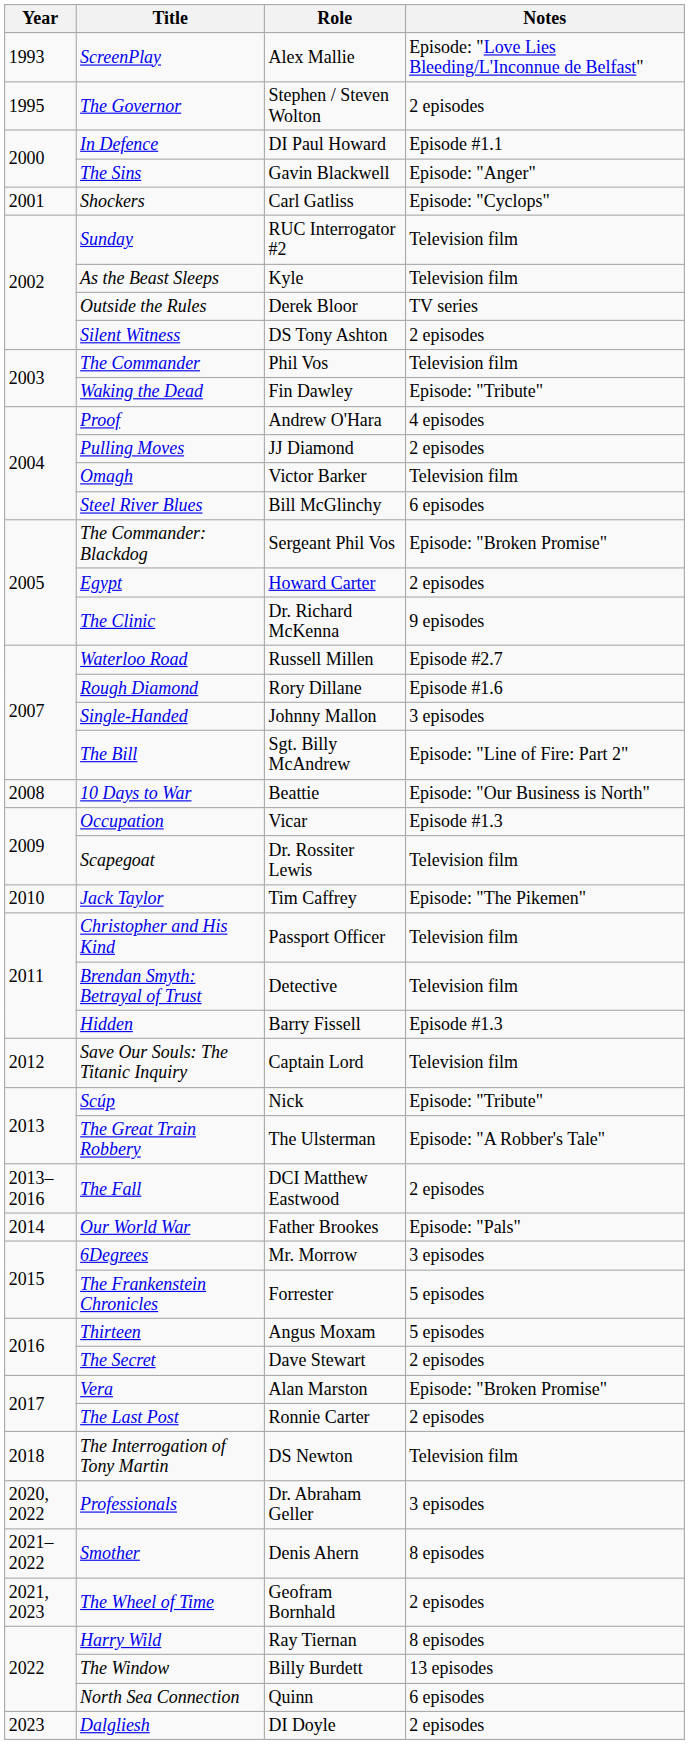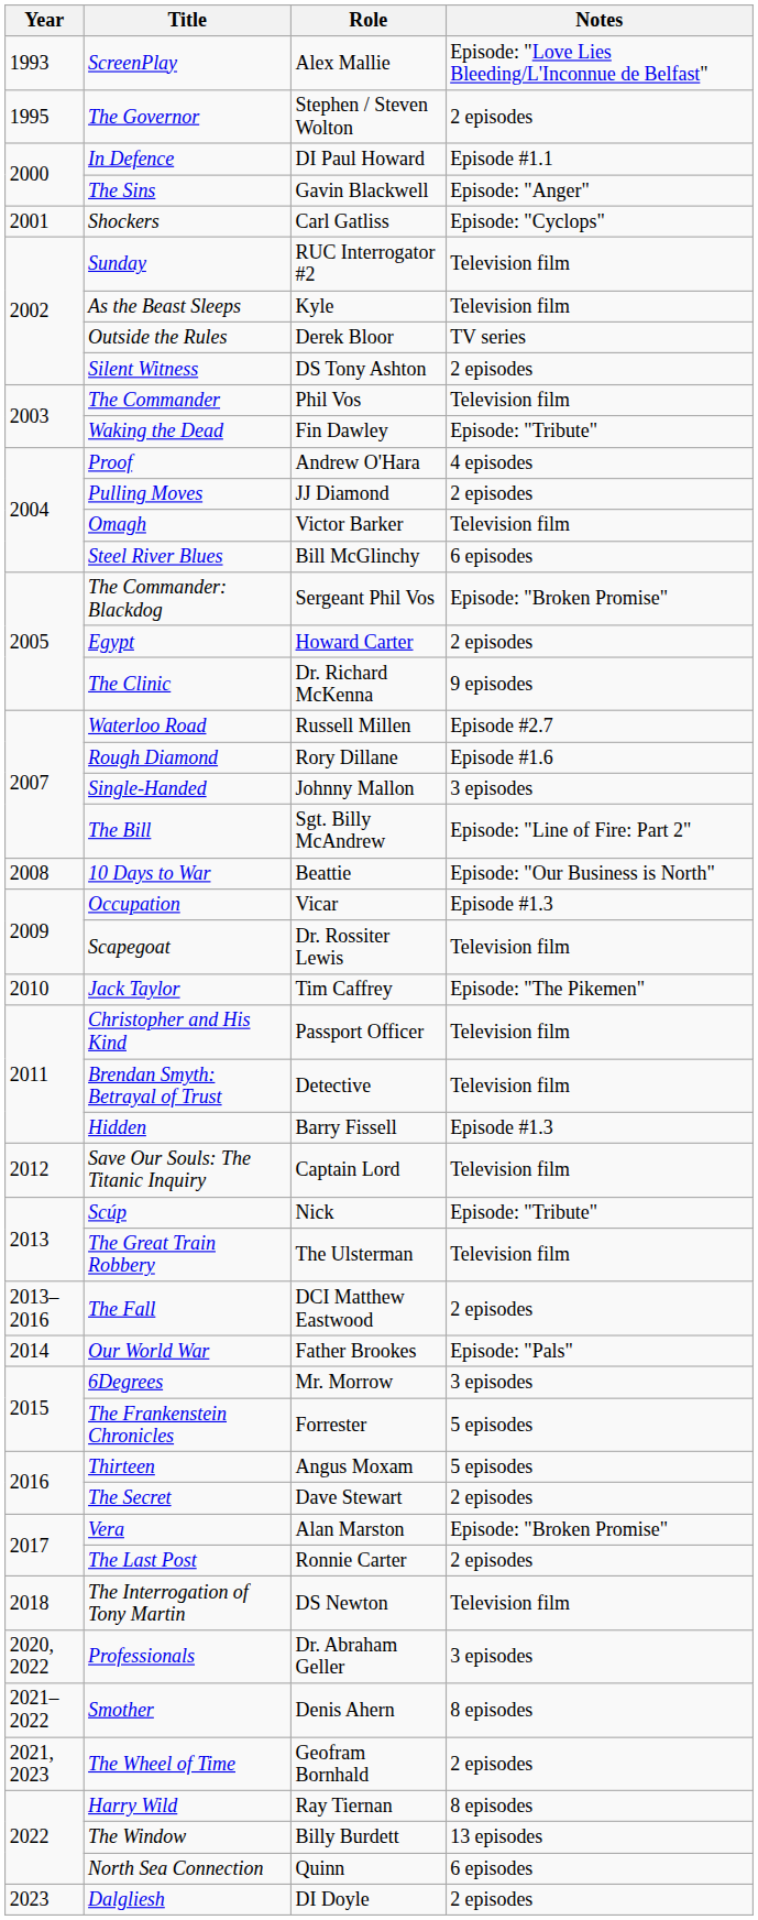 <table class="wikitable sortable">
 <tr>
 <th>Year</th>
 <th>Title</th>
 <th>Role</th>
 <th class="unsortable">Notes</th>
 </tr>
 <tr>
 <td>1993</td>
 <td><em><a href='#'>ScreenPlay</a></em></td>
 <td>Alex Mallie</td>
 <td>Episode: "<a href='#'>Love Lies Bleeding/L'Inconnue de Belfast</a>"</td>
 </tr>
 <tr>
 <td>1995</td>
 <td><em><a href='#'>The Governor</a></em></td>
 <td>Stephen / Steven Wolton</td>
 <td>2 episodes</td>
 </tr>
 <tr>
 <td rowspan="2">2000</td>
 <td><em><a href='#'>In Defence</a></em></td>
 <td>DI Paul Howard</td>
 <td>Episode #1.1</td>
 </tr>
 <tr>
 <td><em><a href='#'>The Sins</a></em></td>
 <td>Gavin Blackwell</td>
 <td>Episode: "Anger"</td>
 </tr>
 <tr>
 <td>2001</td>
 <td><em>Shockers</em></td>
 <td>Carl Gatliss</td>
 <td>Episode: "Cyclops"</td>
 </tr>
 <tr>
 <td rowspan="4">2002</td>
 <td><em><a href='#'>Sunday</a></em></td>
 <td>RUC Interrogator #2</td>
 <td>Television film</td>
 </tr>
 <tr>
 <td><em>As the Beast Sleeps</em></td>
 <td>Kyle</td>
 <td>Television film</td>
 </tr>
 <tr>
 <td><em>Outside the Rules</em></td>
 <td>Derek Bloor</td>
 <td>TV series</td>
 </tr>
 <tr>
 <td><em><a href='#'>Silent Witness</a></em></td>
 <td>DS Tony Ashton</td>
 <td>2 episodes</td>
 </tr>
 <tr>
 <td rowspan="2">2003</td>
 <td><em><a href='#'>The Commander</a></em></td>
 <td>Phil Vos</td>
 <td>Television film</td>
 </tr>
 <tr>
 <td><em><a href='#'>Waking the Dead</a></em></td>
 <td>Fin Dawley</td>
 <td>Episode: "Tribute"</td>
 </tr>
 <tr>
 <td rowspan="4">2004</td>
 <td><em><a href='#'>Proof</a></em></td>
 <td>Andrew O'Hara</td>
 <td>4 episodes</td>
 </tr>
 <tr>
 <td><em><a href='#'>Pulling Moves</a></em></td>
 <td>JJ Diamond</td>
 <td>2 episodes</td>
 </tr>
 <tr>
 <td><em><a href='#'>Omagh</a></em></td>
 <td>Victor Barker</td>
 <td>Television film</td>
 </tr>
 <tr>
 <td><em><a href='#'>Steel River Blues</a></em></td>
 <td>Bill McGlinchy</td>
 <td>6 episodes</td>
 </tr>
 <tr>
 <td rowspan="3">2005</td>
 <td><em>The Commander: Blackdog</em></td>
 <td>Sergeant Phil Vos</td>
 <td>Episode: "Broken Promise"</td>
 </tr>
 <tr>
 <td><em><a href='#'>Egypt</a></em></td>
 <td><a href='#'>Howard Carter</a></td>
 <td>2 episodes</td>
 </tr>
 <tr>
 <td><em><a href='#'>The Clinic</a></em></td>
 <td>Dr. Richard McKenna</td>
 <td>9 episodes</td>
 </tr>
 <tr>
 <td rowspan="4">2007</td>
 <td><em><a href='#'>Waterloo Road</a></em></td>
 <td>Russell Millen</td>
 <td>Episode #2.7</td>
 </tr>
 <tr>
 <td><em><a href='#'>Rough Diamond</a></em></td>
 <td>Rory Dillane</td>
 <td>Episode #1.6</td>
 </tr>
 <tr>
 <td><em><a href='#'>Single-Handed</a></em></td>
 <td>Johnny Mallon</td>
 <td>3 episodes</td>
 </tr>
 <tr>
 <td><em><a href='#'>The Bill</a></em></td>
 <td>Sgt. Billy McAndrew</td>
 <td>Episode: "Line of Fire: Part 2"</td>
 </tr>
 <tr>
 <td>2008</td>
 <td><em><a href='#'>10 Days to War</a></em></td>
 <td>Beattie</td>
 <td>Episode: "Our Business is North"</td>
 </tr>
 <tr>
 <td rowspan="2">2009</td>
 <td><em><a href='#'>Occupation</a></em></td>
 <td>Vicar</td>
 <td>Episode #1.3</td>
 </tr>
 <tr>
 <td><em>Scapegoat</em></td>
 <td>Dr. Rossiter Lewis</td>
 <td>Television film</td>
 </tr>
 <tr>
 <td>2010</td>
 <td><em><a href='#'>Jack Taylor</a></em></td>
 <td>Tim Caffrey</td>
 <td>Episode: "The Pikemen"</td>
 </tr>
 <tr>
 <td rowspan="3">2011</td>
 <td><em><a href='#'>Christopher and His Kind</a></em></td>
 <td>Passport Officer</td>
 <td>Television film</td>
 </tr>
 <tr>
 <td><em><a href='#'>Brendan Smyth: Betrayal of Trust</a></em></td>
 <td>Detective</td>
 <td>Television film</td>
 </tr>
 <tr>
 <td><em><a href='#'>Hidden</a></em></td>
 <td>Barry Fissell</td>
 <td>Episode #1.3</td>
 </tr>
 <tr>
 <td>2012</td>
 <td><em>Save Our Souls: The Titanic Inquiry</em></td>
 <td>Captain Lord</td>
 <td>Television film</td>
 </tr>
 <tr>
 <td rowspan="2">2013</td>
 <td><em><a href='#'>Scúp</a></em></td>
 <td>Nick</td>
 <td>Episode: "Tribute"</td>
 </tr>
 <tr>
 <td><em><a href='#'>The Great Train Robbery</a></em></td>
 <td>The Ulsterman</td>
-<td>Episode: "A Robber's Tale"</td>
+<td>Television film</td>
 </tr>
 <tr>
 <td>2013–2016</td>
 <td><em><a href='#'>The Fall</a></em></td>
 <td>DCI Matthew Eastwood</td>
 <td>2 episodes</td>
 </tr>
 <tr>
 <td>2014</td>
 <td><em><a href='#'>Our World War</a></em></td>
 <td>Father Brookes</td>
 <td>Episode: "Pals"</td>
 </tr>
 <tr>
 <td rowspan="2">2015</td>
 <td><em><a href='#'>6Degrees</a></em></td>
 <td>Mr. Morrow</td>
 <td>3 episodes</td>
 </tr>
 <tr>
 <td><em><a href='#'>The Frankenstein Chronicles</a></em></td>
 <td>Forrester</td>
 <td>5 episodes</td>
 </tr>
 <tr>
 <td rowspan="2">2016</td>
 <td><em><a href='#'>Thirteen</a></em></td>
 <td>Angus Moxam</td>
 <td>5 episodes</td>
 </tr>
 <tr>
 <td><em><a href='#'>The Secret</a></em></td>
 <td>Dave Stewart</td>
 <td>2 episodes</td>
 </tr>
 <tr>
 <td rowspan="2">2017</td>
 <td><em><a href='#'>Vera</a></em></td>
 <td>Alan Marston</td>
 <td>Episode: "Broken Promise"</td>
 </tr>
 <tr>
 <td><em><a href='#'>The Last Post</a></em></td>
 <td>Ronnie Carter</td>
 <td>2 episodes</td>
 </tr>
 <tr>
 <td>2018</td>
 <td><em>The Interrogation of Tony Martin</em></td>
 <td>DS Newton</td>
 <td>Television film</td>
 </tr>
 <tr>
 <td>2020, 2022</td>
 <td><em><a href='#'>Professionals</a></em></td>
 <td>Dr. Abraham Geller</td>
 <td>3 episodes</td>
 </tr>
 <tr>
 <td>2021–2022</td>
 <td><em><a href='#'>Smother</a></em></td>
 <td>Denis Ahern</td>
 <td>8 episodes</td>
 </tr>
 <tr>
 <td>2021, 2023</td>
 <td><em><a href='#'>The Wheel of Time</a></em></td>
 <td>Geofram Bornhald</td>
 <td>2 episodes</td>
 </tr>
 <tr>
 <td rowspan="3">2022</td>
 <td><em><a href='#'>Harry Wild</a></em></td>
 <td>Ray Tiernan</td>
 <td>8 episodes</td>
 </tr>
 <tr>
 <td><em>The Window</em></td>
 <td>Billy Burdett</td>
 <td>13 episodes</td>
 </tr>
 <tr>
 <td><em>North Sea Connection</em></td>
 <td>Quinn</td>
 <td>6 episodes</td>
 </tr>
 <tr>
 <td>2023</td>
 <td><em><a href='#'>Dalgliesh</a></em></td>
 <td>DI Doyle</td>
 <td>2 episodes</td>
 </tr>
 </table>
